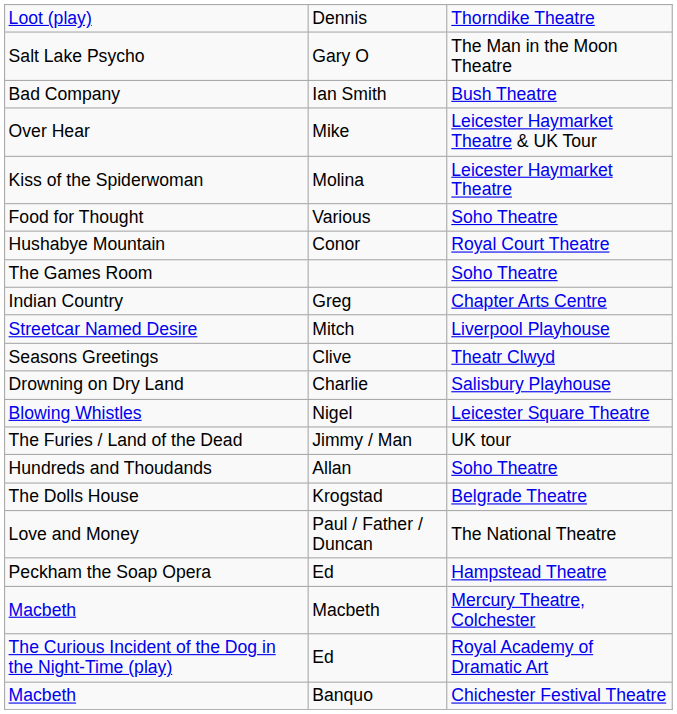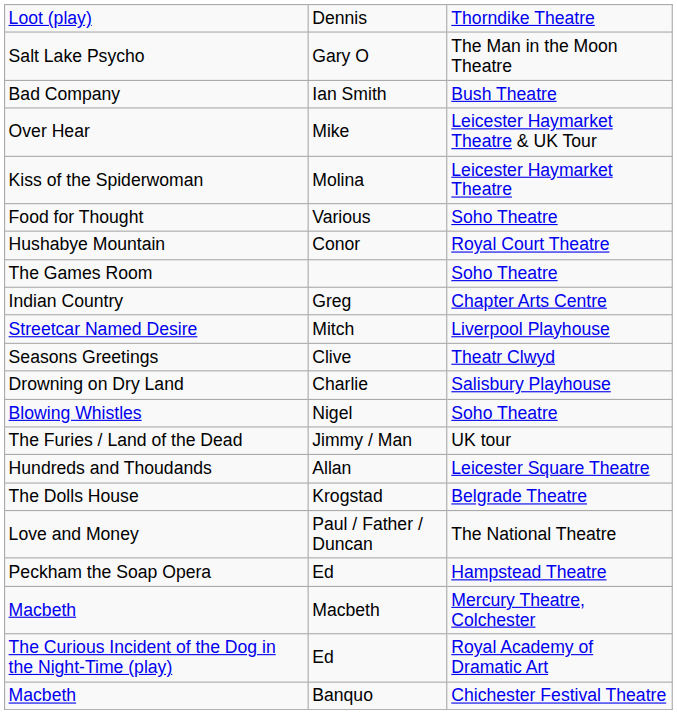 <table class="wikitable">
 <tr>
 <td><a href='#'>Loot (play)</a></td>
 <td>Dennis</td>
 <td><a href='#'>Thorndike Theatre</a></td>
 </tr>
 <tr>
 <td>Salt Lake Psycho</td>
 <td>Gary O</td>
 <td>The Man in the Moon Theatre</td>
 </tr>
 <tr>
 <td>Bad Company</td>
 <td>Ian Smith</td>
 <td><a href='#'>Bush Theatre</a></td>
 </tr>
 <tr>
 <td>Over Hear</td>
 <td>Mike</td>
 <td><a href='#'>Leicester Haymarket Theatre</a> & UK Tour</td>
 </tr>
 <tr>
 <td>Kiss of the Spiderwoman</td>
 <td>Molina</td>
 <td><a href='#'>Leicester Haymarket Theatre</a></td>
 </tr>
 <tr>
 <td>Food for Thought</td>
 <td>Various</td>
 <td><a href='#'>Soho Theatre</a></td>
 </tr>
 <tr>
 <td>Hushabye Mountain</td>
 <td>Conor</td>
 <td><a href='#'>Royal Court Theatre</a></td>
 </tr>
 <tr>
 <td>The Games Room</td>
 <td></td>
 <td><a href='#'>Soho Theatre</a></td>
 </tr>
 <tr>
 <td>Indian Country</td>
 <td>Greg</td>
 <td><a href='#'>Chapter Arts Centre</a></td>
 </tr>
 <tr>
 <td><a href='#'>Streetcar Named Desire</a></td>
 <td>Mitch</td>
 <td><a href='#'>Liverpool Playhouse</a></td>
 </tr>
 <tr>
 <td>Seasons Greetings</td>
 <td>Clive</td>
 <td><a href='#'>Theatr Clwyd</a></td>
 </tr>
 <tr>
 <td>Drowning on Dry Land</td>
 <td>Charlie</td>
 <td><a href='#'>Salisbury Playhouse</a></td>
 </tr>
 <tr>
 <td><a href='#'>Blowing Whistles</a></td>
 <td>Nigel</td>
-<td><a href='#'>Leicester Square Theatre</a></td>
+<td><a href='#'>Soho Theatre</a></td>
 </tr>
 <tr>
 <td>The Furies / Land of the Dead</td>
 <td>Jimmy / Man</td>
 <td>UK tour</td>
 </tr>
 <tr>
 <td>Hundreds and Thoudands</td>
 <td>Allan</td>
-<td><a href='#'>Soho Theatre</a></td>
+<td><a href='#'>Leicester Square Theatre</a></td>
 </tr>
 <tr>
 <td>The Dolls House</td>
 <td>Krogstad</td>
 <td><a href='#'>Belgrade Theatre</a></td>
 </tr>
 <tr>
 <td>Love and Money</td>
 <td>Paul / Father / Duncan</td>
 <td>The National Theatre</td>
 </tr>
 <tr>
 <td>Peckham the Soap Opera</td>
 <td>Ed</td>
 <td><a href='#'>Hampstead Theatre</a></td>
 </tr>
 <tr>
 <td><a href='#'>Macbeth</a></td>
 <td>Macbeth</td>
 <td><a href='#'>Mercury Theatre, Colchester</a></td>
 </tr>
 <tr>
 <td><a href='#'>The Curious Incident of the Dog in the Night-Time (play)</a></td>
 <td>Ed</td>
 <td><a href='#'>Royal Academy of Dramatic Art</a></td>
 </tr>
 <tr>
 <td><a href='#'>Macbeth</a></td>
 <td>Banquo</td>
 <td><a href='#'>Chichester Festival Theatre</a></td>
 </tr>
 </table>
